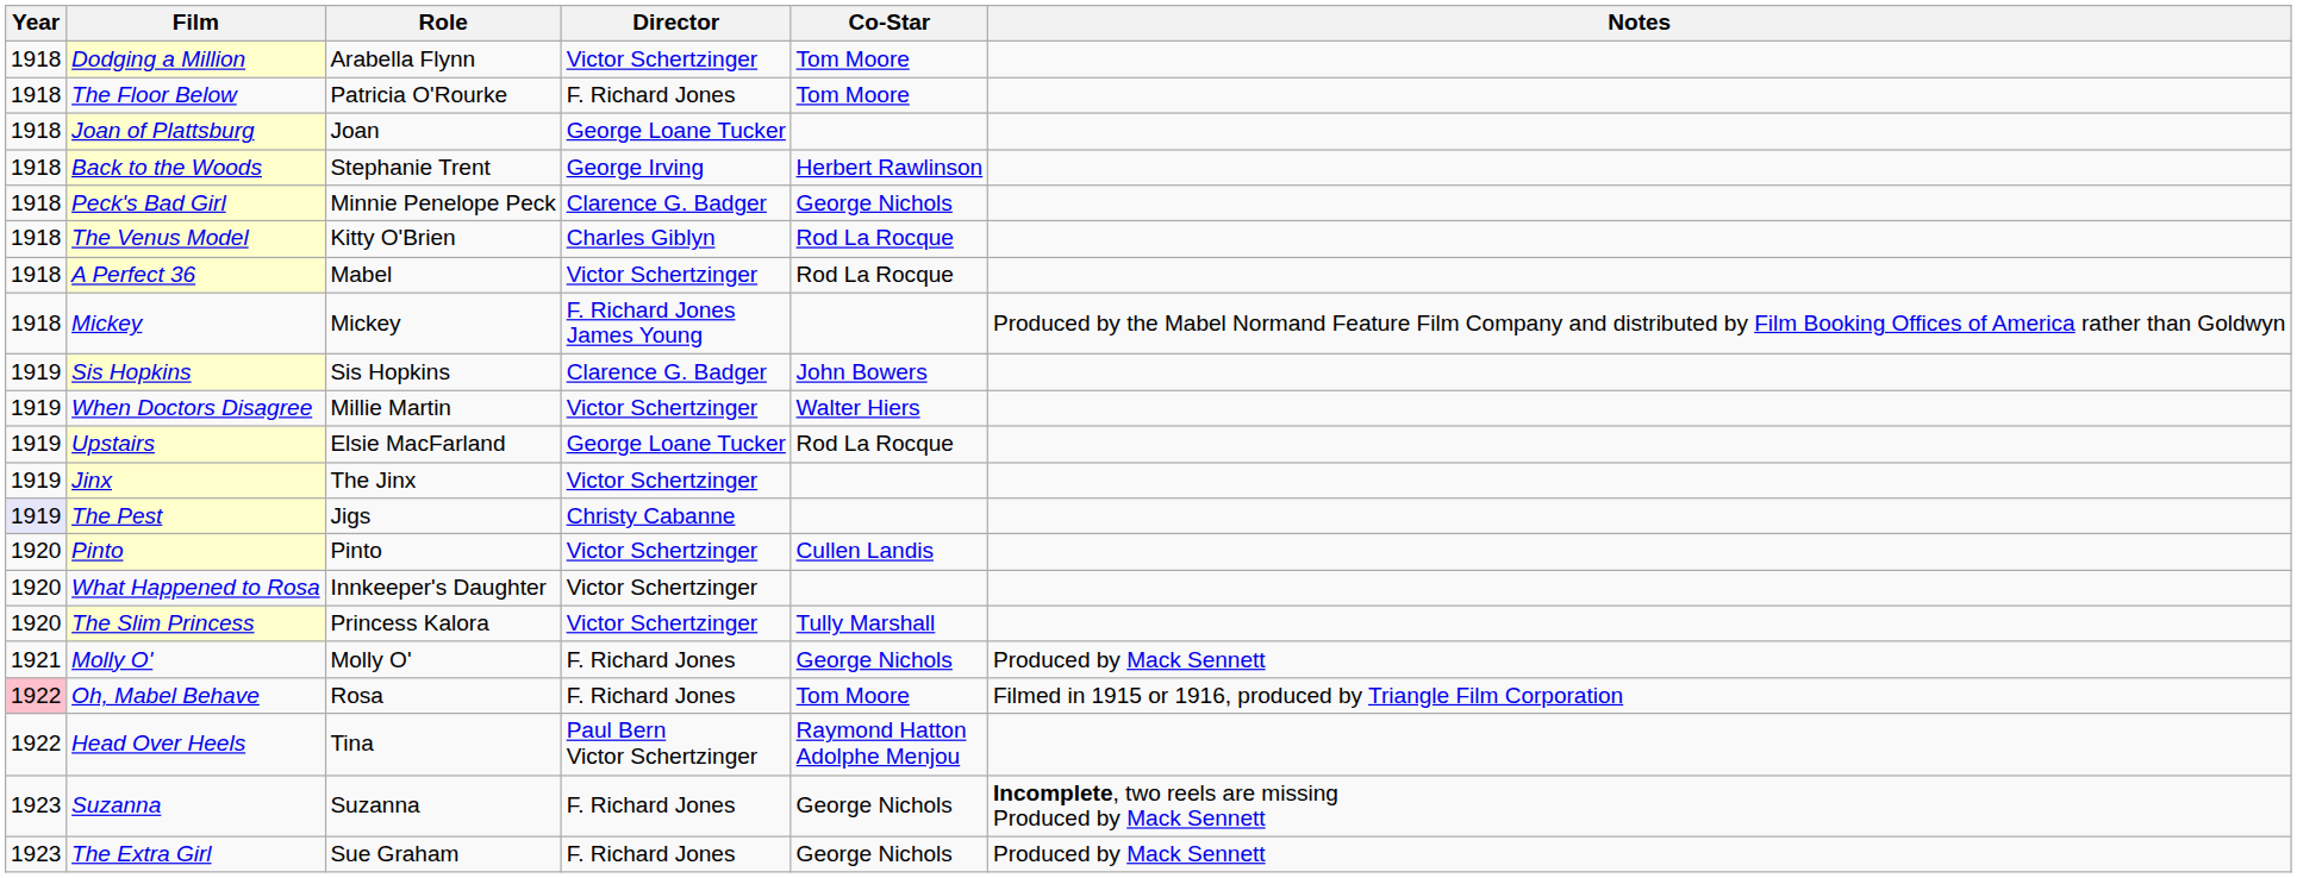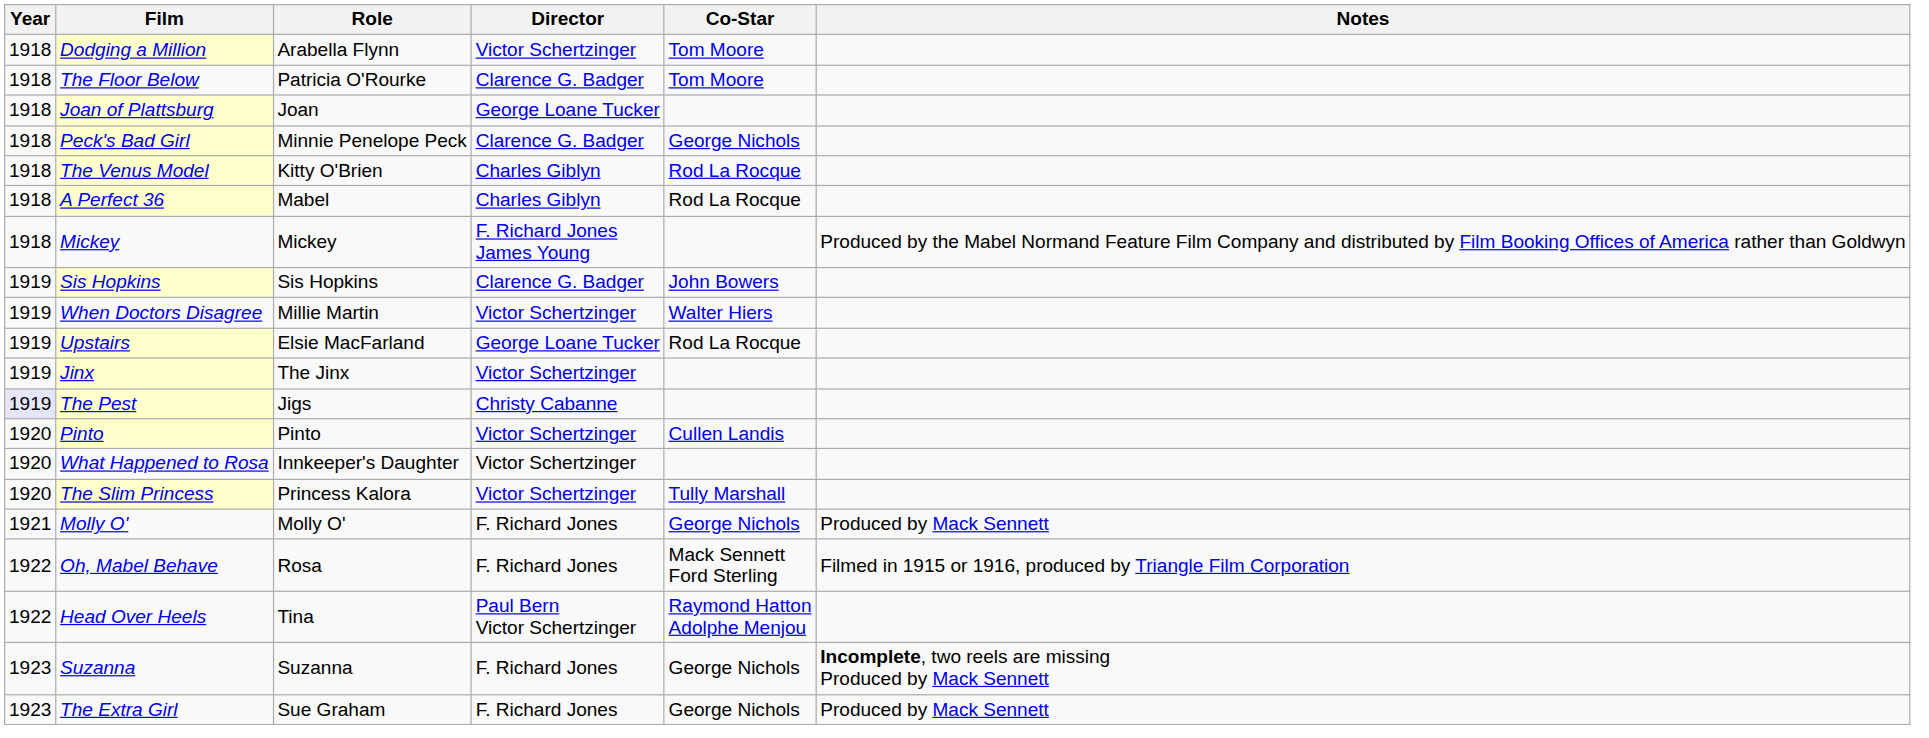 <table class="wikitable sortable">
 <tr>
 <th>Year</th>
 <th>Film</th>
 <th>Role</th>
 <th>Director</th>
 <th>Co-Star</th>
 <th class="unsortable">Notes</th>
 </tr>
 <tr>
 <td>1918</td>
 <td style="background:#ffc;"><em><a href='#'>Dodging a Million</a></em> </td>
 <td>Arabella Flynn</td>
 <td><a href='#'>Victor Schertzinger</a></td>
 <td><a href='#'>Tom Moore</a></td>
 <td></td>
 </tr>
 <tr>
 <td>1918</td>
 <td><em><a href='#'>The Floor Below</a></em></td>
 <td>Patricia O'Rourke</td>
-<td>F. Richard Jones</td>
+<td><a href='#'>Clarence G. Badger</a></td>
 <td><a href='#'>Tom Moore</a></td>
 <td></td>
 </tr>
 <tr>
 <td>1918</td>
 <td style="background:#ffc;"><em><a href='#'>Joan of Plattsburg</a> </em> </td>
 <td>Joan</td>
 <td><a href='#'>George Loane Tucker</a></td>
 <td></td>
-<td></td>
-</tr>
-<tr>
-<td>1918</td>
-<td style="background:#ffc;"><em><a href='#'>Back to the Woods</a></em> </td>
-<td>Stephanie Trent</td>
-<td><a href='#'>George Irving</a></td>
-<td><a href='#'>Herbert Rawlinson</a></td>
 <td></td>
 </tr>
 <tr>
 <td>1918</td>
 <td style="background:#ffc;"><em><a href='#'>Peck's Bad Girl</a></em> </td>
 <td>Minnie Penelope Peck</td>
 <td><a href='#'>Clarence G. Badger</a></td>
 <td><a href='#'>George Nichols</a></td>
 <td></td>
 </tr>
 <tr>
 <td>1918</td>
 <td style="background:#ffc;"><em><a href='#'>The Venus Model</a></em> </td>
 <td>Kitty O'Brien</td>
 <td><a href='#'>Charles Giblyn</a></td>
 <td><a href='#'>Rod La Rocque</a></td>
 <td></td>
 </tr>
 <tr>
 <td>1918</td>
 <td style="background:#ffc;"><em><a href='#'>A Perfect 36</a></em> </td>
 <td>Mabel</td>
-<td><a href='#'>Victor Schertzinger</a></td>
+<td><a href='#'>Charles Giblyn</a></td>
 <td>Rod La Rocque</td>
 <td></td>
 </tr>
 <tr>
 <td>1918</td>
 <td><em> <a href='#'>Mickey</a></em></td>
 <td>Mickey</td>
 <td><a href='#'>F. Richard Jones</a><br><a href='#'>James Young</a></td>
 <td></td>
 <td>Produced by the Mabel Normand Feature Film Company and distributed by <a href='#'>Film Booking Offices of America</a> rather than Goldwyn</td>
 </tr>
 <tr>
 <td>1919</td>
 <td style="background:#ffc;"><em> <a href='#'>Sis Hopkins</a></em> </td>
 <td>Sis Hopkins</td>
 <td><a href='#'>Clarence G. Badger</a></td>
 <td><a href='#'>John Bowers</a></td>
 <td></td>
 </tr>
 <tr>
 <td>1919</td>
 <td><em> <a href='#'>When Doctors Disagree</a></em></td>
 <td>Millie Martin</td>
 <td><a href='#'>Victor Schertzinger</a></td>
 <td><a href='#'>Walter Hiers</a></td>
 <td></td>
 </tr>
 <tr>
 <td>1919</td>
 <td style="background:#ffc;"><em><a href='#'>Upstairs</a></em> </td>
 <td>Elsie MacFarland</td>
 <td><a href='#'>George Loane Tucker</a></td>
 <td>Rod La Rocque</td>
 <td></td>
 </tr>
 <tr>
 <td>1919</td>
 <td style="background:#ffc;"><em><a href='#'>Jinx</a></em> </td>
 <td>The Jinx</td>
 <td><a href='#'>Victor Schertzinger</a></td>
 <td></td>
 <td></td>
 </tr>
 <tr>
 <td style="background: lavender;">1919</td>
 <td style="background:#ffc;"><em><a href='#'>The Pest</a></em> </td>
 <td>Jigs</td>
 <td><a href='#'>Christy Cabanne</a></td>
 <td></td>
 <td></td>
 </tr>
 <tr>
 <td>1920</td>
 <td style="background:#ffc;"><em> <a href='#'>Pinto</a></em> </td>
 <td>Pinto</td>
 <td><a href='#'>Victor Schertzinger</a></td>
 <td><a href='#'>Cullen Landis</a></td>
 <td></td>
 </tr>
 <tr>
 <td>1920</td>
 <td><em><a href='#'>What Happened to Rosa</a></em></td>
 <td>Innkeeper's Daughter</td>
 <td>Victor Schertzinger</td>
 <td></td>
 <td></td>
 </tr>
 <tr>
 <td>1920</td>
 <td style="background:#ffc;"><em> <a href='#'>The Slim Princess</a></em> </td>
 <td>Princess Kalora</td>
 <td><a href='#'>Victor Schertzinger</a></td>
 <td><a href='#'>Tully Marshall</a></td>
 <td></td>
 </tr>
 <tr>
 <td>1921</td>
 <td><em><a href='#'>Molly O'</a></em></td>
 <td>Molly O'</td>
 <td>F. Richard Jones</td>
 <td><a href='#'>George Nichols</a></td>
 <td>Produced by <a href='#'>Mack Sennett</a></td>
 </tr>
 <tr>
-<td style="background: pink;">1922</td>
+<td>1922</td>
 <td><em><a href='#'>Oh, Mabel Behave</a></em></td>
 <td>Rosa</td>
 <td>F. Richard Jones</td>
-<td><a href='#'>Tom Moore</a></td>
+<td>Mack Sennett<br>Ford Sterling</td>
 <td>Filmed in 1915 or 1916, produced by <a href='#'>Triangle Film Corporation</a></td>
 </tr>
 <tr>
 <td>1922</td>
 <td><em><a href='#'>Head Over Heels</a></em></td>
 <td>Tina</td>
 <td><a href='#'>Paul Bern</a><br>Victor Schertzinger</td>
 <td><a href='#'>Raymond Hatton</a><br><a href='#'>Adolphe Menjou</a></td>
 <td></td>
 </tr>
 <tr>
 <td>1923</td>
 <td><em><a href='#'>Suzanna</a></em></td>
 <td>Suzanna</td>
 <td>F. Richard Jones</td>
 <td>George Nichols</td>
 <td><strong>Incomplete</strong>, two reels are missing <br> Produced by <a href='#'>Mack Sennett</a></td>
 </tr>
 <tr>
 <td>1923</td>
 <td><em><a href='#'>The Extra Girl</a></em></td>
 <td>Sue Graham</td>
 <td>F. Richard Jones</td>
 <td>George Nichols</td>
 <td>Produced by <a href='#'>Mack Sennett</a></td>
 </tr>
 </table>
